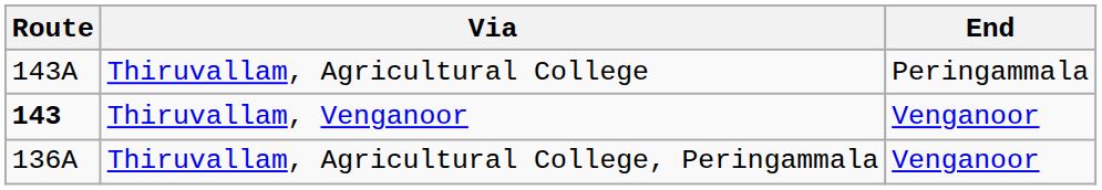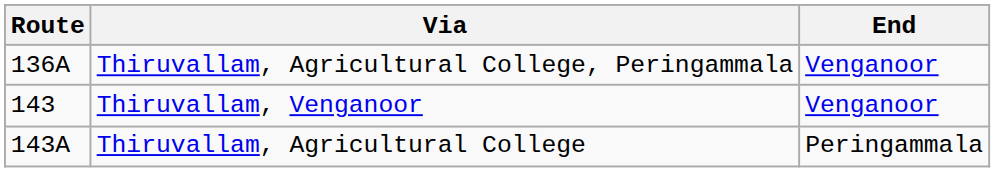 <table class="wikitable sortable" border="1">
 <tr>
 <th>Route</th>
 <th>Via</th>
 <th>End</th>
 </tr>
 <tr>
+<td>136A</td>
+<td><a href='#'>Thiruvallam</a>, Agricultural College, Peringammala</td>
+<td><a href='#'>Venganoor</a></td>
+</tr>
+<tr>
+<td>143</td>
+<td><a href='#'>Thiruvallam</a>, <a href='#'>Venganoor</a></td>
+<td><a href='#'>Venganoor</a></td>
+</tr>
+<tr>
 <td>143A</td>
 <td><a href='#'>Thiruvallam</a>, Agricultural College</td>
 <td>Peringammala</td>
 </tr>
-<tr>
-<td><strong>143</strong></td>
-<td><a href='#'>Thiruvallam</a>, <a href='#'>Venganoor</a></td>
-<td><a href='#'>Venganoor</a></td>
-</tr>
-<tr>
-<td>136A</td>
-<td><a href='#'>Thiruvallam</a>, Agricultural College, Peringammala</td>
-<td><a href='#'>Venganoor</a></td>
-</tr>
 </table>
